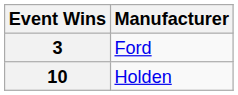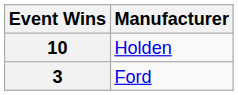 <table class="wikitable" style="font-size: 95%;">
 <tr>
 <th>Event Wins</th>
 <th>Manufacturer</th>
 </tr>
 <tr>
+<th>10</th>
+<td><a href='#'>Holden</a></td>
+</tr>
+<tr>
 <th>3</th>
 <td><a href='#'>Ford</a></td>
 </tr>
-<tr>
-<th>10</th>
-<td><a href='#'>Holden</a></td>
-</tr>
 </table>
